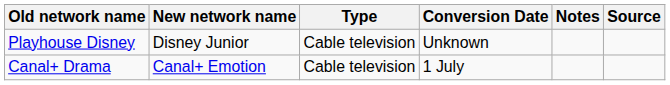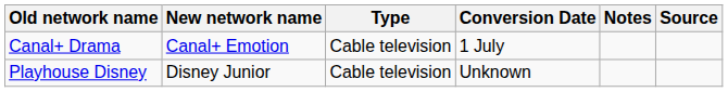 <table class="wikitable">
 <tr>
 <th>Old network name</th>
 <th>New network name</th>
 <th>Type</th>
 <th>Conversion Date</th>
 <th>Notes</th>
 <th>Source</th>
 </tr>
 <tr>
+<td><a href='#'>Canal+ Drama</a></td>
+<td><a href='#'>Canal+ Emotion</a></td>
+<td>Cable television</td>
+<td>1 July</td>
+<td></td>
+<td></td>
+</tr>
+<tr>
 <td><a href='#'>Playhouse Disney</a></td>
 <td>Disney Junior</td>
 <td>Cable television</td>
 <td>Unknown</td>
 <td></td>
 <td></td>
 </tr>
-<tr>
-<td><a href='#'>Canal+ Drama</a></td>
-<td><a href='#'>Canal+ Emotion</a></td>
-<td>Cable television</td>
-<td>1 July</td>
-<td></td>
-<td></td>
-</tr>
 </table>
